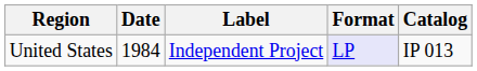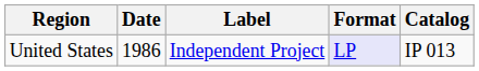 <table class="wikitable">
 <tr>
 <th>Region</th>
 <th>Date</th>
 <th>Label</th>
 <th>Format</th>
 <th>Catalog</th>
 </tr>
 <tr>
 <td>United States</td>
-<td>1984</td>
+<td>1986</td>
 <td><a href='#'>Independent Project</a></td>
 <td style="background: lavender;"><a href='#'>LP</a></td>
 <td>IP 013</td>
 </tr>
 </table>
